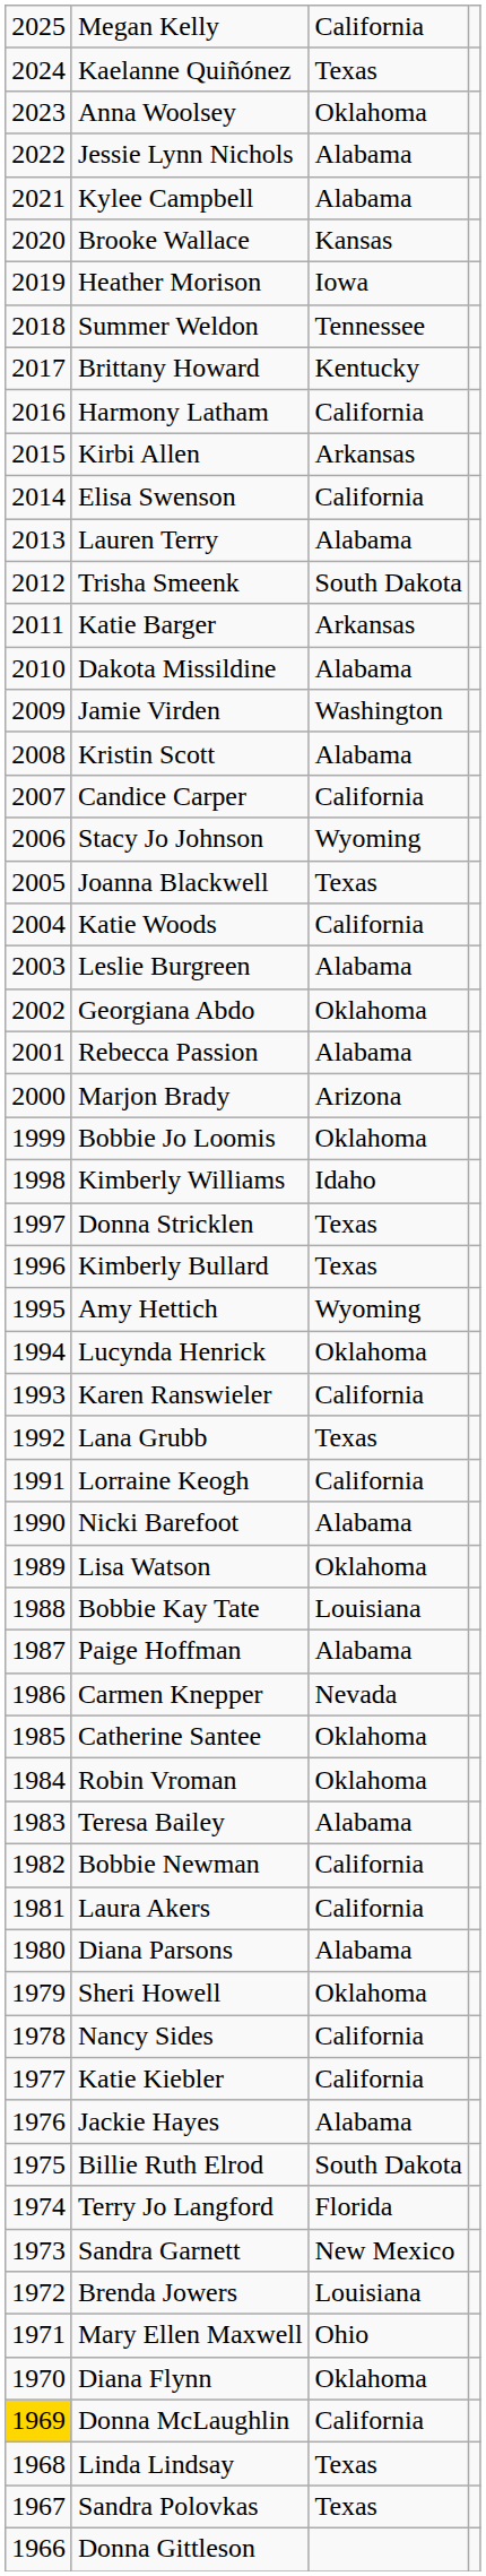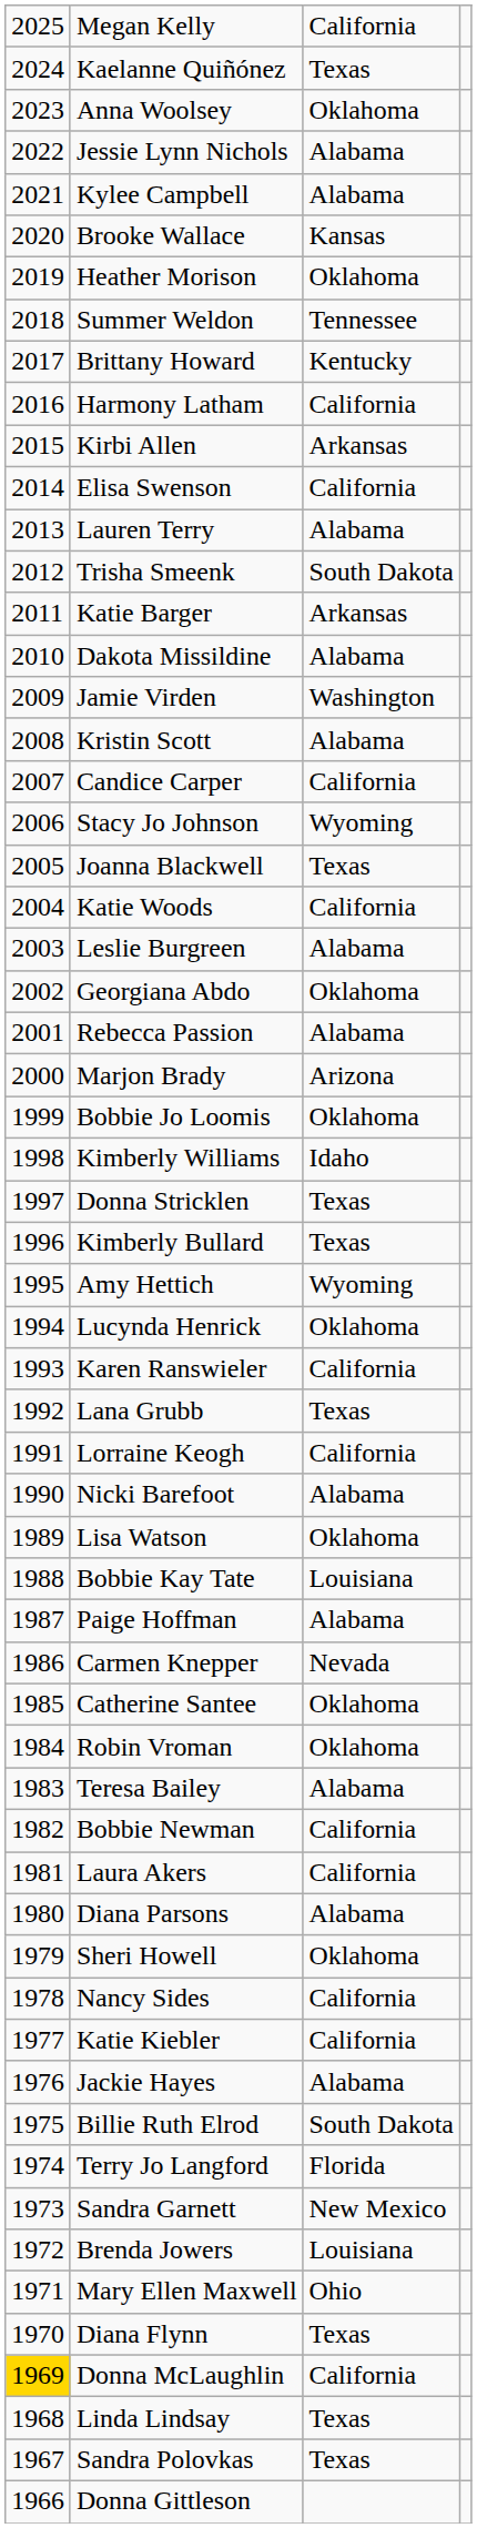 <table class="wikitable">
 <tr>
 <td>2025</td>
 <td>Megan Kelly</td>
 <td>California</td>
 <td></td>
 </tr>
 <tr>
 <td>2024</td>
 <td>Kaelanne Quiñónez</td>
 <td>Texas</td>
 <td></td>
 </tr>
 <tr>
 <td>2023</td>
 <td>Anna Woolsey</td>
 <td>Oklahoma</td>
 <td></td>
 </tr>
 <tr>
 <td>2022</td>
 <td>Jessie Lynn Nichols</td>
 <td>Alabama</td>
 <td></td>
 </tr>
 <tr>
 <td>2021</td>
 <td>Kylee Campbell</td>
 <td>Alabama</td>
 <td></td>
 </tr>
 <tr>
 <td>2020</td>
 <td>Brooke Wallace</td>
 <td>Kansas</td>
 <td></td>
 </tr>
 <tr>
 <td>2019</td>
 <td>Heather Morison</td>
-<td>Iowa</td>
+<td>Oklahoma</td>
 <td></td>
 </tr>
 <tr>
 <td>2018</td>
 <td>Summer Weldon</td>
 <td>Tennessee</td>
 <td></td>
 </tr>
 <tr>
 <td>2017</td>
 <td>Brittany Howard</td>
 <td>Kentucky</td>
 <td></td>
 </tr>
 <tr>
 <td>2016</td>
 <td>Harmony Latham</td>
 <td>California</td>
 <td></td>
 </tr>
 <tr>
 <td>2015</td>
 <td>Kirbi Allen</td>
 <td>Arkansas</td>
 <td></td>
 </tr>
 <tr>
 <td>2014</td>
 <td>Elisa Swenson</td>
 <td>California</td>
 <td></td>
 </tr>
 <tr>
 <td>2013</td>
 <td>Lauren Terry</td>
 <td>Alabama</td>
 <td></td>
 </tr>
 <tr>
 <td>2012</td>
 <td>Trisha Smeenk</td>
 <td>South Dakota</td>
 <td></td>
 </tr>
 <tr>
 <td>2011</td>
 <td>Katie Barger</td>
 <td>Arkansas</td>
 <td></td>
 </tr>
 <tr>
 <td>2010</td>
 <td>Dakota Missildine</td>
 <td>Alabama</td>
 <td></td>
 </tr>
 <tr>
 <td>2009</td>
 <td>Jamie Virden</td>
 <td>Washington</td>
 <td></td>
 </tr>
 <tr>
 <td>2008</td>
 <td>Kristin Scott</td>
 <td>Alabama</td>
 <td></td>
 </tr>
 <tr>
 <td>2007</td>
 <td>Candice Carper</td>
 <td>California</td>
 <td></td>
 </tr>
 <tr>
 <td>2006</td>
 <td>Stacy Jo Johnson</td>
 <td>Wyoming</td>
 <td></td>
 </tr>
 <tr>
 <td>2005</td>
 <td>Joanna Blackwell</td>
 <td>Texas</td>
 <td></td>
 </tr>
 <tr>
 <td>2004</td>
 <td>Katie Woods</td>
 <td>California</td>
 <td></td>
 </tr>
 <tr>
 <td>2003</td>
 <td>Leslie Burgreen</td>
 <td>Alabama</td>
 <td></td>
 </tr>
 <tr>
 <td>2002</td>
 <td>Georgiana Abdo</td>
 <td>Oklahoma</td>
 <td></td>
 </tr>
 <tr>
 <td>2001</td>
 <td>Rebecca Passion</td>
 <td>Alabama</td>
 <td></td>
 </tr>
 <tr>
 <td>2000</td>
 <td>Marjon Brady</td>
 <td>Arizona</td>
 <td></td>
 </tr>
 <tr>
 <td>1999</td>
 <td>Bobbie Jo Loomis</td>
 <td>Oklahoma</td>
 <td></td>
 </tr>
 <tr>
 <td>1998</td>
 <td>Kimberly Williams</td>
 <td>Idaho</td>
 <td></td>
 </tr>
 <tr>
 <td>1997</td>
 <td>Donna Stricklen</td>
 <td>Texas</td>
 <td></td>
 </tr>
 <tr>
 <td>1996</td>
 <td>Kimberly Bullard</td>
 <td>Texas</td>
 <td></td>
 </tr>
 <tr>
 <td>1995</td>
 <td>Amy Hettich</td>
 <td>Wyoming</td>
 <td></td>
 </tr>
 <tr>
 <td>1994</td>
 <td>Lucynda Henrick</td>
 <td>Oklahoma</td>
 <td></td>
 </tr>
 <tr>
 <td>1993</td>
 <td>Karen Ranswieler</td>
 <td>California</td>
 <td></td>
 </tr>
 <tr>
 <td>1992</td>
 <td>Lana Grubb</td>
 <td>Texas</td>
 <td></td>
 </tr>
 <tr>
 <td>1991</td>
 <td>Lorraine Keogh</td>
 <td>California</td>
 <td></td>
 </tr>
 <tr>
 <td>1990</td>
 <td>Nicki Barefoot</td>
 <td>Alabama</td>
 <td></td>
 </tr>
 <tr>
 <td>1989</td>
 <td>Lisa Watson</td>
 <td>Oklahoma</td>
 <td></td>
 </tr>
 <tr>
 <td>1988</td>
 <td>Bobbie Kay Tate</td>
 <td>Louisiana</td>
 <td></td>
 </tr>
 <tr>
 <td>1987</td>
 <td>Paige Hoffman</td>
 <td>Alabama</td>
 <td></td>
 </tr>
 <tr>
 <td>1986</td>
 <td>Carmen Knepper</td>
 <td>Nevada</td>
 <td></td>
 </tr>
 <tr>
 <td>1985</td>
 <td>Catherine Santee</td>
 <td>Oklahoma</td>
 <td></td>
 </tr>
 <tr>
 <td>1984</td>
 <td>Robin Vroman</td>
 <td>Oklahoma</td>
 <td></td>
 </tr>
 <tr>
 <td>1983</td>
 <td>Teresa Bailey</td>
 <td>Alabama</td>
 <td></td>
 </tr>
 <tr>
 <td>1982</td>
 <td>Bobbie Newman</td>
 <td>California</td>
 <td></td>
 </tr>
 <tr>
 <td>1981</td>
 <td>Laura Akers</td>
 <td>California</td>
 <td></td>
 </tr>
 <tr>
 <td>1980</td>
 <td>Diana Parsons</td>
 <td>Alabama</td>
 <td></td>
 </tr>
 <tr>
 <td>1979</td>
 <td>Sheri Howell</td>
 <td>Oklahoma</td>
 <td></td>
 </tr>
 <tr>
 <td>1978</td>
 <td>Nancy Sides</td>
 <td>California</td>
 <td></td>
 </tr>
 <tr>
 <td>1977</td>
 <td>Katie Kiebler</td>
 <td>California</td>
 <td></td>
 </tr>
 <tr>
 <td>1976</td>
 <td>Jackie Hayes</td>
 <td>Alabama</td>
 <td></td>
 </tr>
 <tr>
 <td>1975</td>
 <td>Billie Ruth Elrod</td>
 <td>South Dakota</td>
 <td></td>
 </tr>
 <tr>
 <td>1974</td>
 <td>Terry Jo Langford</td>
 <td>Florida</td>
 <td></td>
 </tr>
 <tr>
 <td>1973</td>
 <td>Sandra Garnett</td>
 <td>New Mexico</td>
 <td></td>
 </tr>
 <tr>
 <td>1972</td>
 <td>Brenda Jowers</td>
 <td>Louisiana</td>
 <td></td>
 </tr>
 <tr>
 <td>1971</td>
 <td>Mary Ellen Maxwell</td>
 <td>Ohio</td>
 <td></td>
 </tr>
 <tr>
 <td>1970</td>
 <td>Diana Flynn</td>
-<td>Oklahoma</td>
+<td>Texas</td>
 <td></td>
 </tr>
 <tr>
 <td style="background: gold;">1969</td>
 <td>Donna McLaughlin</td>
 <td>California</td>
 <td></td>
 </tr>
 <tr>
 <td>1968</td>
 <td>Linda Lindsay</td>
 <td>Texas</td>
 <td></td>
 </tr>
 <tr>
 <td>1967</td>
 <td>Sandra Polovkas</td>
 <td>Texas</td>
 <td></td>
 </tr>
 <tr>
 <td>1966</td>
 <td>Donna Gittleson</td>
 <td></td>
 <td></td>
 </tr>
 </table>
